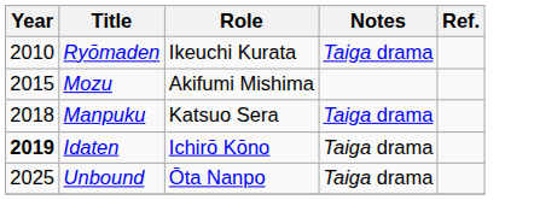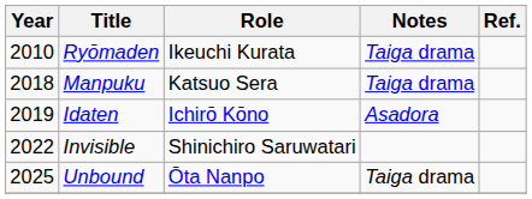 <table class="wikitable">
 <tr>
 <th>Year</th>
 <th>Title</th>
 <th>Role</th>
 <th>Notes</th>
 <th>Ref.</th>
 </tr>
 <tr>
 <td>2010</td>
 <td><em><a href='#'>Ryōmaden</a></em></td>
 <td>Ikeuchi Kurata</td>
 <td><a href='#'><em>Taiga</em> drama</a></td>
 <td></td>
 </tr>
 <tr>
-<td>2015</td>
-<td><em><a href='#'>Mozu</a></em></td>
-<td>Akifumi Mishima</td>
-<td></td>
-<td></td>
-</tr>
-<tr>
 <td>2018</td>
 <td><em><a href='#'>Manpuku</a></em></td>
 <td>Katsuo Sera</td>
 <td><a href='#'><em>Taiga</em> drama</a></td>
 <td></td>
 </tr>
 <tr>
-<td><strong>2019</strong></td>
+<td>2019</td>
 <td><em><a href='#'>Idaten</a></em></td>
 <td><a href='#'>Ichirō Kōno</a></td>
-<td><em>Taiga</em> drama</td>
+<td><em><a href='#'>Asadora</a></em></td>
+<td></td>
+</tr>
+<tr>
+<td>2022</td>
+<td><em>Invisible</em></td>
+<td>Shinichiro Saruwatari</td>
+<td></td>
 <td></td>
 </tr>
 <tr>
 <td>2025</td>
 <td><em><a href='#'>Unbound</a></em></td>
 <td><a href='#'>Ōta Nanpo</a></td>
 <td><em>Taiga</em> drama</td>
 <td></td>
 </tr>
 <tr>
 </tr>
 </table>
